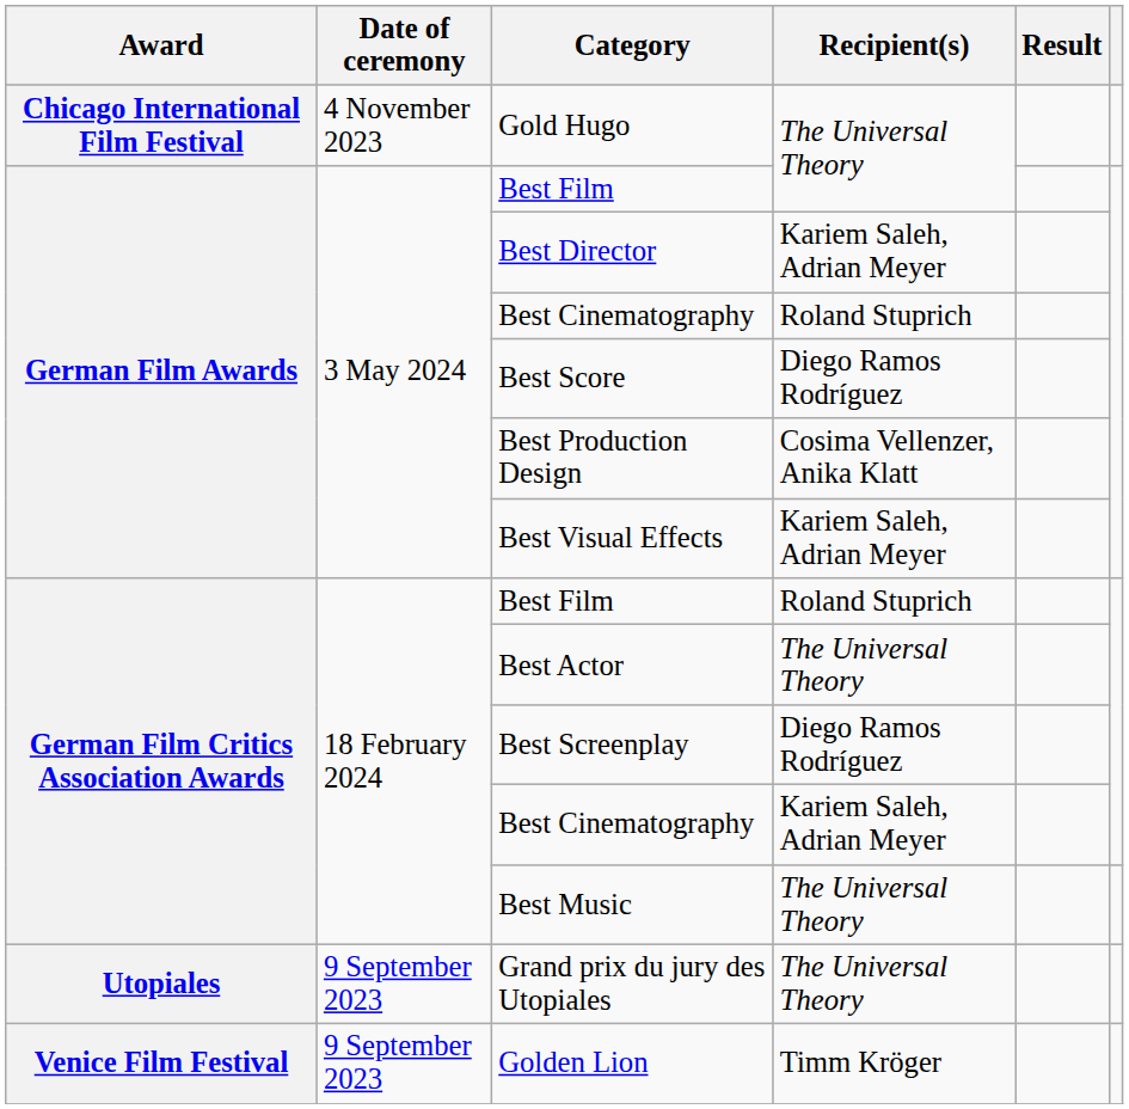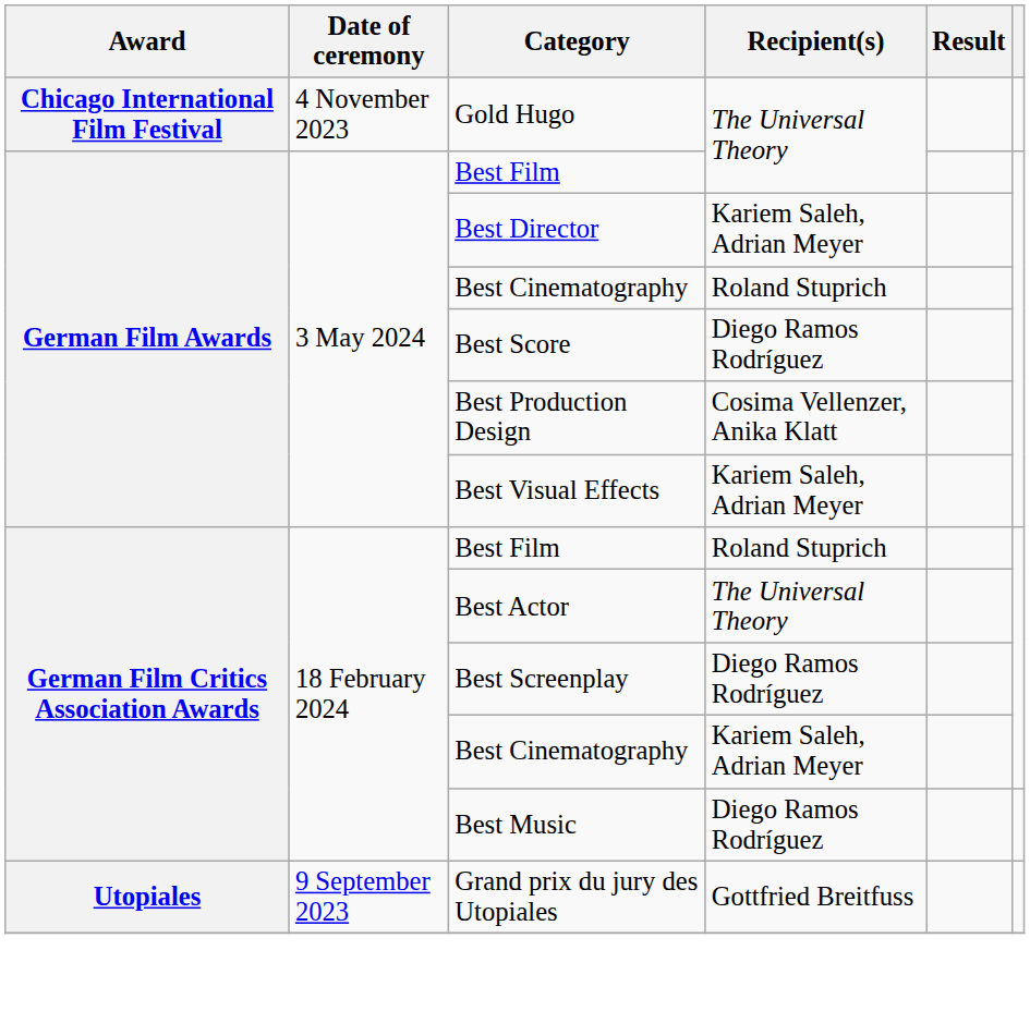 <table class="wikitable sortable plainrowheaders">
 <tr>
 <th scope="col">Award</th>
 <th scope="col">Date of ceremony</th>
 <th scope="col">Category</th>
 <th scope="col">Recipient(s)</th>
 <th scope="col">Result</th>
 <th scope="col" class="unsortable"></th>
 </tr>
 <tr>
 <th scope="row"><a href='#'>Chicago International Film Festival</a></th>
 <td>4 November 2023</td>
 <td>Gold Hugo</td>
 <td rowspan="2"><em>The Universal Theory</em></td>
 <td></td>
 <td align="center"></td>
 </tr>
 <tr>
 <th scope="row" rowspan="6"><a href='#'>German Film Awards</a></th>
 <td rowspan="6">3 May 2024</td>
 <td><a href='#'>Best Film</a></td>
 <td></td>
 <td rowspan="6" align="center"><br></td>
 </tr>
 <tr>
 <td><a href='#'>Best Director</a></td>
 <td>Kariem Saleh, Adrian Meyer</td>
 <td></td>
 </tr>
 <tr>
 <td>Best Cinematography</td>
 <td>Roland Stuprich</td>
 <td></td>
 </tr>
 <tr>
 <td>Best Score</td>
 <td>Diego Ramos Rodríguez</td>
 <td></td>
 </tr>
 <tr>
 <td>Best Production Design</td>
 <td>Cosima Vellenzer, Anika Klatt</td>
 <td></td>
 </tr>
 <tr>
 <td>Best Visual Effects</td>
 <td>Kariem Saleh, Adrian Meyer</td>
 <td></td>
 </tr>
 <tr>
 <th rowspan="5" scope="row"><a href='#'>German Film Critics Association Awards</a></th>
 <td rowspan="5">18 February 2024</td>
 <td>Best Film</td>
 <td>Roland Stuprich</td>
 <td></td>
 <td rowspan="4" align="center"></td>
 </tr>
 <tr>
 <td>Best Actor</td>
 <td><em>The Universal Theory</em></td>
 <td></td>
 </tr>
 <tr>
 <td>Best Screenplay</td>
 <td>Diego Ramos Rodríguez</td>
 <td></td>
 </tr>
 <tr>
 <td>Best Cinematography</td>
 <td>Kariem Saleh, Adrian Meyer</td>
 <td></td>
 </tr>
 <tr>
 <td>Best Music</td>
-<td><em>The Universal Theory</em></td>
+<td>Diego Ramos Rodríguez</td>
 <td></td>
 <td align="center"></td>
 </tr>
 <tr>
 <th scope="row"><a href='#'>Utopiales</a></th>
 <td><a href='#'>9 September 2023</a></td>
 <td>Grand prix du jury des Utopiales</td>
-<td><em>The Universal Theory</em></td>
-<td></td>
-<td align="center"></td>
-</tr>
-<tr>
-<th scope="row"><a href='#'>Venice Film Festival</a></th>
-<td><a href='#'>9 September 2023</a></td>
-<td><a href='#'>Golden Lion</a></td>
-<td>Timm Kröger</td>
+<td>Gottfried Breitfuss</td>
 <td></td>
 <td align="center"></td>
 </tr>
 <tr>
 </tr>
 </table>
